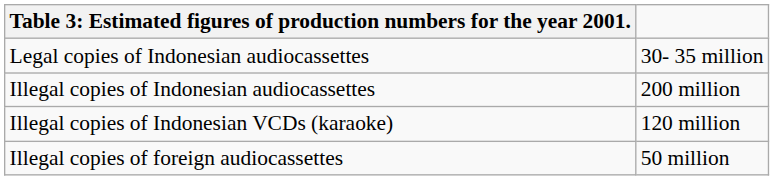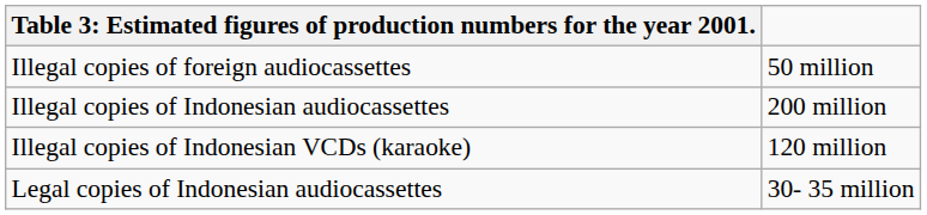 <table class="wikitable">
 <tr>
 <th>Table 3: Estimated figures of production numbers for the year 2001.</th>
 </tr>
 <tr>
-<td>Legal copies of Indonesian audiocassettes</td>
-<td>30- 35 million</td>
+<td>Illegal copies of foreign audiocassettes</td>
+<td>50 million</td>
 </tr>
 <tr>
 <td>Illegal copies of Indonesian audiocassettes</td>
 <td>200 million</td>
 </tr>
 <tr>
 <td>Illegal copies of Indonesian VCDs (karaoke)</td>
 <td>120 million</td>
 </tr>
 <tr>
-<td>Illegal copies of foreign audiocassettes</td>
-<td>50 million</td>
+<td>Legal copies of Indonesian audiocassettes</td>
+<td>30- 35 million</td>
 </tr>
 </table>
